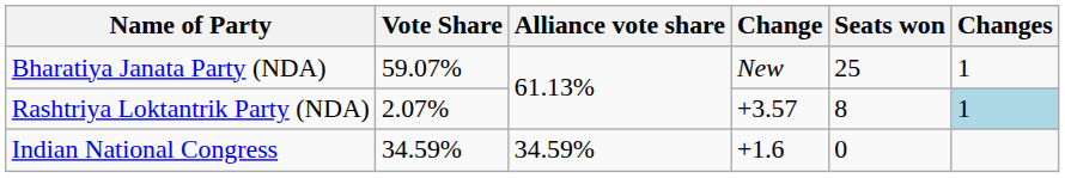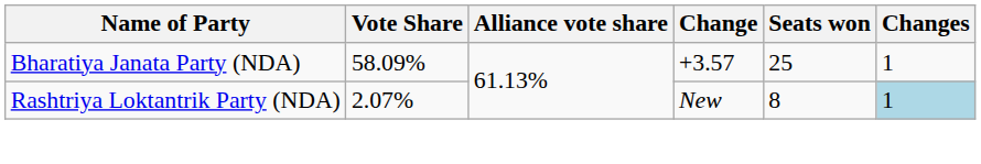 <table class="wikitable sortable">
 <tr>
 <th>Name of Party</th>
 <th>Vote Share</th>
 <th>Alliance vote share</th>
 <th>Change</th>
 <th>Seats won</th>
 <th>Changes</th>
 </tr>
 <tr>
 <td><a href='#'>Bharatiya Janata Party</a> (NDA)</td>
-<td>59.07%</td>
+<td>58.09%</td>
 <td rowspan="2">61.13%</td>
-<td><em>New</em></td>
+<td>+3.57</td>
 <td>25</td>
 <td>1</td>
 </tr>
 <tr>
 <td><a href='#'>Rashtriya Loktantrik Party</a> (NDA)</td>
 <td>2.07%</td>
-<td>+3.57</td>
+<td><em>New</em></td>
 <td>8</td>
 <td style="background: lightblue;">1</td>
 </tr>
-<tr>
-<td><a href='#'>Indian National Congress</a></td>
-<td>34.59%</td>
-<td>34.59%</td>
-<td>+1.6</td>
-<td>0</td>
-<td></td>
-</tr>
 </table>
